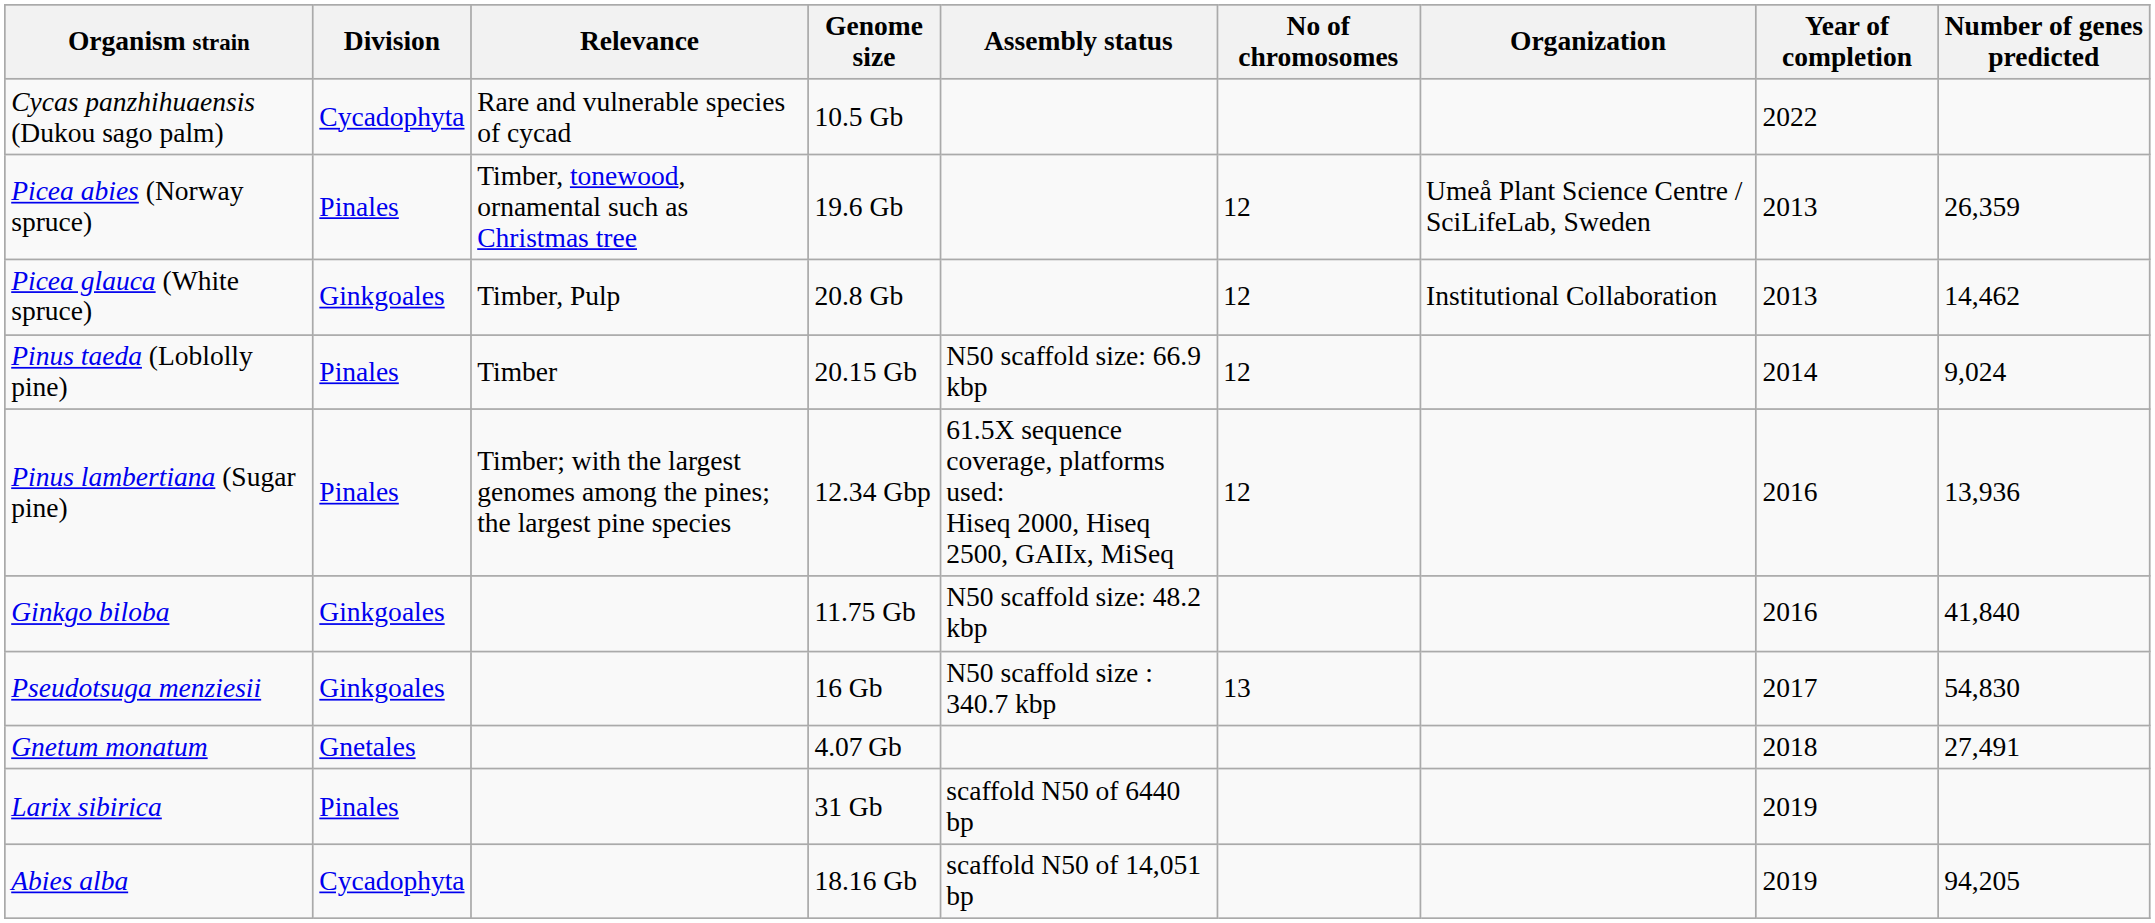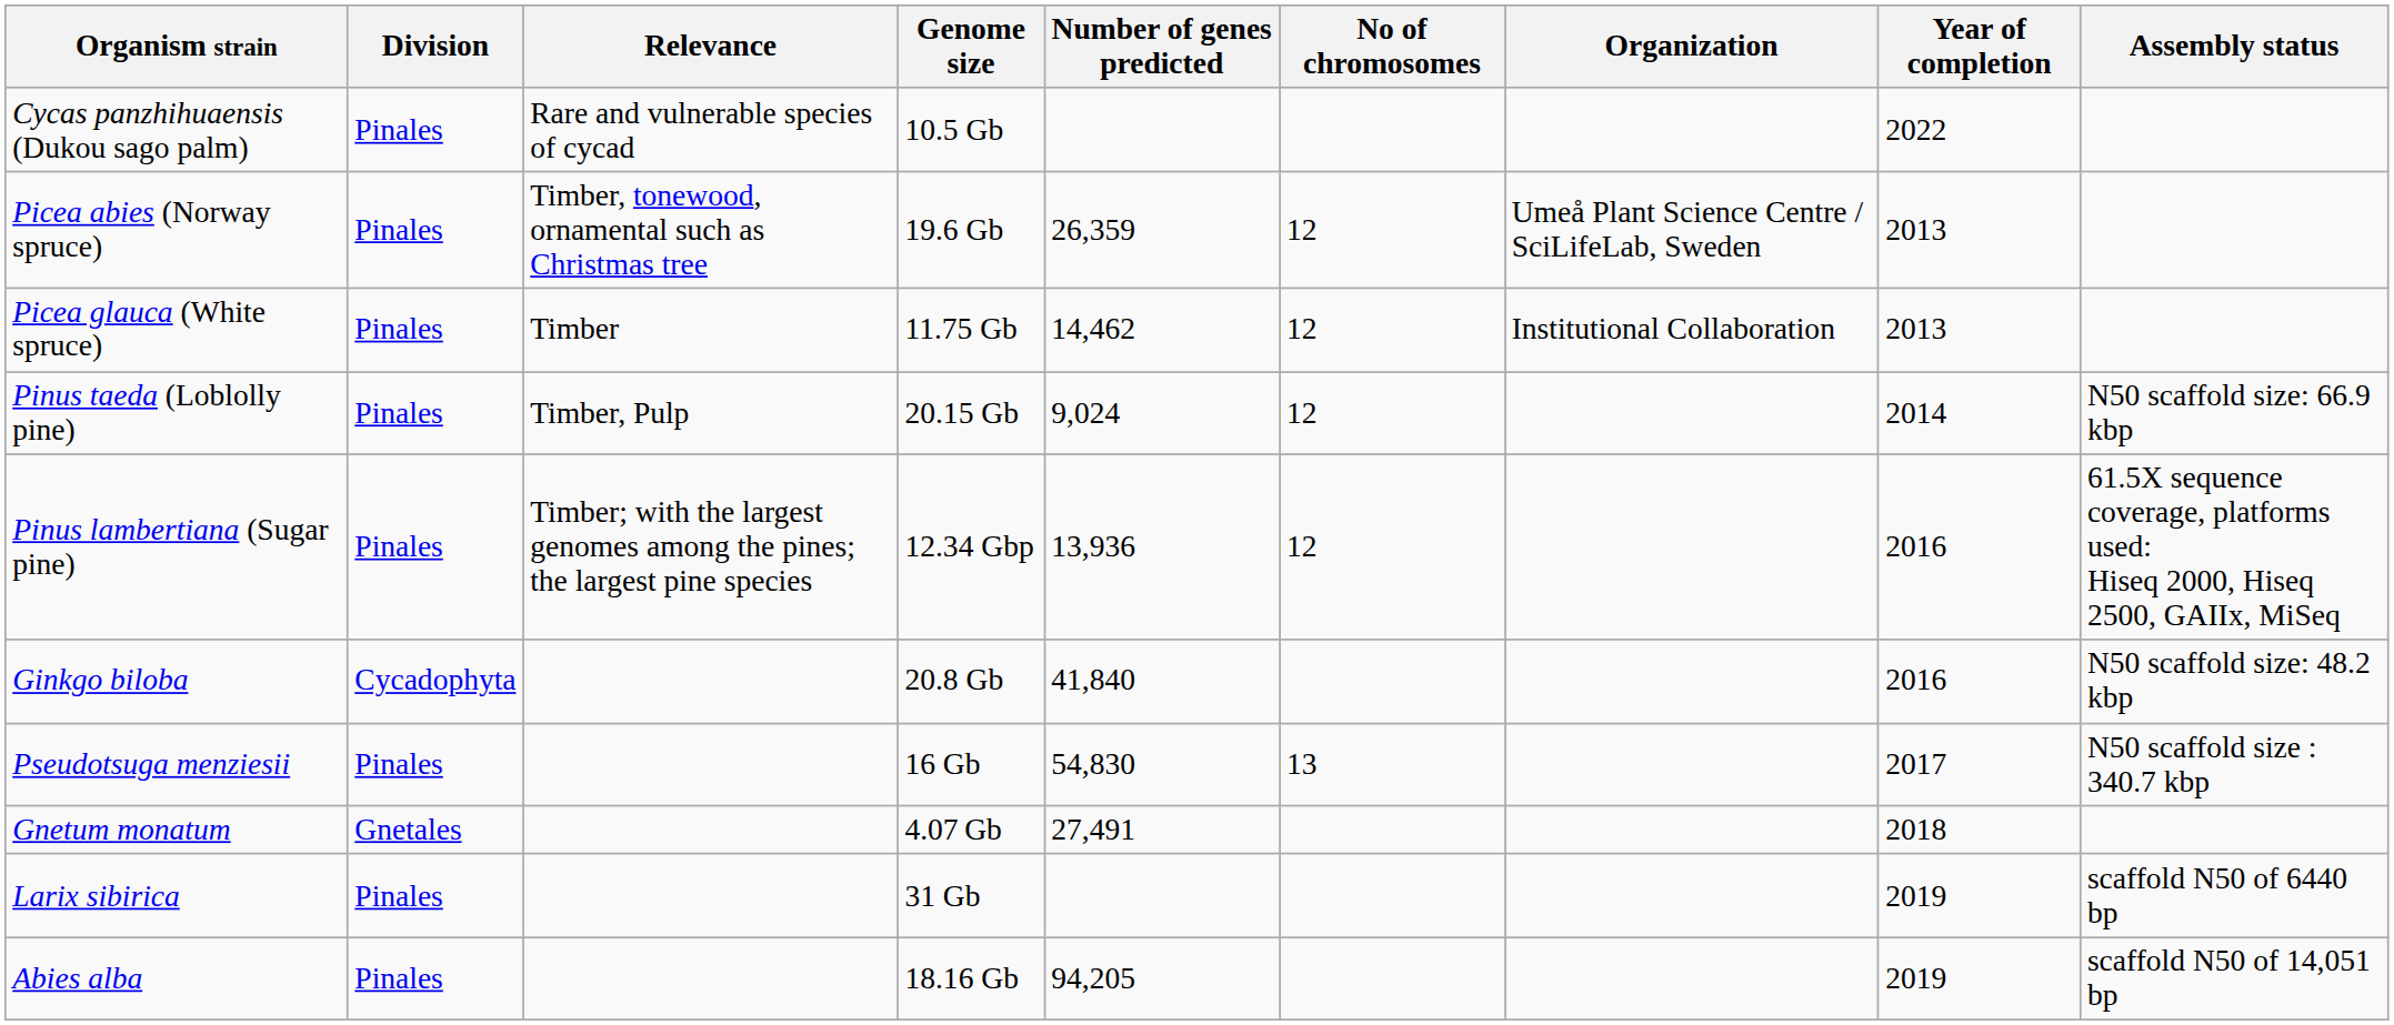 <table class="wikitable sortable" style="border:1px solid #aaa;">
 <tr>
 <th>Organism <small>strain</small></th>
 <th>Division</th>
 <th>Relevance</th>
 <th>Genome size</th>
-<th>Assembly status</th>
+<th>Number of genes predicted</th>
 <th>No of chromosomes</th>
 <th>Organization</th>
 <th>Year of completion</th>
-<th>Number of genes predicted</th>
+<th>Assembly status</th>
 </tr>
 <tr>
 <td><em>Cycas panzhihuaensis</em> (Dukou sago palm)</td>
-<td><a href='#'>Cycadophyta</a></td>
+<td><a href='#'>Pinales</a></td>
 <td>Rare and vulnerable species of cycad</td>
 <td>10.5 Gb</td>
 <td></td>
 <td></td>
 <td></td>
 <td>2022</td>
 <td></td>
 </tr>
 <tr>
 <td><em><a href='#'>Picea abies</a></em> (Norway spruce)</td>
 <td><a href='#'>Pinales</a></td>
 <td>Timber, <a href='#'>tonewood</a>, ornamental such as <a href='#'>Christmas tree</a></td>
 <td>19.6 Gb</td>
-<td></td>
+<td>26,359</td>
 <td>12</td>
 <td>Umeå Plant Science Centre / SciLifeLab, Sweden</td>
 <td>2013</td>
-<td>26,359</td>
+<td></td>
 </tr>
 <tr>
 <td><em><a href='#'>Picea glauca</a></em> (White spruce)</td>
-<td><a href='#'>Ginkgoales</a></td>
-<td>Timber, Pulp</td>
-<td>20.8 Gb</td>
-<td></td>
+<td><a href='#'>Pinales</a></td>
+<td>Timber</td>
+<td>11.75 Gb</td>
+<td>14,462</td>
 <td>12</td>
 <td>Institutional Collaboration</td>
 <td>2013</td>
-<td>14,462</td>
+<td></td>
 </tr>
 <tr>
 <td><em><a href='#'>Pinus taeda</a></em> (Loblolly pine)</td>
 <td><a href='#'>Pinales</a></td>
-<td>Timber</td>
+<td>Timber, Pulp</td>
 <td>20.15 Gb</td>
-<td>N50 scaffold size: 66.9 kbp</td>
+<td>9,024</td>
 <td>12</td>
 <td></td>
 <td>2014</td>
-<td>9,024</td>
+<td>N50 scaffold size: 66.9 kbp</td>
 </tr>
 <tr>
 <td><em><a href='#'>Pinus lambertiana</a></em> (Sugar pine)</td>
 <td><a href='#'>Pinales</a></td>
 <td>Timber; with the largest genomes among the pines;<br>the largest pine species</td>
 <td>12.34 Gbp</td>
-<td>61.5X sequence coverage, platforms used:<br>Hiseq 2000, Hiseq 2500, GAIIx, MiSeq</td>
+<td>13,936</td>
 <td>12</td>
 <td></td>
 <td>2016</td>
-<td>13,936</td>
+<td>61.5X sequence coverage, platforms used:<br>Hiseq 2000, Hiseq 2500, GAIIx, MiSeq</td>
 </tr>
 <tr>
 <td><em><a href='#'>Ginkgo biloba</a></em></td>
-<td><a href='#'>Ginkgoales</a></td>
+<td><a href='#'>Cycadophyta</a></td>
 <td></td>
-<td>11.75 Gb</td>
-<td>N50 scaffold size: 48.2 kbp</td>
+<td>20.8 Gb</td>
+<td>41,840</td>
 <td></td>
 <td></td>
 <td>2016</td>
-<td>41,840</td>
+<td>N50 scaffold size: 48.2 kbp</td>
 </tr>
 <tr>
 <td><em><a href='#'>Pseudotsuga menziesii</a></em></td>
-<td><a href='#'>Ginkgoales</a></td>
+<td><a href='#'>Pinales</a></td>
 <td></td>
 <td>16 Gb</td>
-<td>N50 scaffold size : 340.7 kbp</td>
+<td>54,830</td>
 <td>13</td>
 <td></td>
 <td>2017</td>
-<td>54,830</td>
+<td>N50 scaffold size : 340.7 kbp</td>
 </tr>
 <tr>
 <td><em><a href='#'>Gnetum monatum</a></em></td>
 <td><a href='#'>Gnetales</a></td>
 <td></td>
 <td>4.07 Gb</td>
-<td></td>
+<td>27,491</td>
 <td></td>
 <td></td>
 <td>2018</td>
-<td>27,491</td>
+<td></td>
 </tr>
 <tr>
 <td><em><a href='#'>Larix sibirica</a></em></td>
 <td><a href='#'>Pinales</a></td>
 <td></td>
 <td>31 Gb</td>
-<td>scaffold N50 of 6440 bp</td>
+<td></td>
 <td></td>
 <td></td>
 <td>2019</td>
-<td></td>
+<td>scaffold N50 of 6440 bp</td>
 </tr>
 <tr>
 <td><em><a href='#'>Abies alba</a></em></td>
-<td><a href='#'>Cycadophyta</a></td>
+<td><a href='#'>Pinales</a></td>
 <td></td>
 <td>18.16 Gb</td>
-<td>scaffold N50 of 14,051 bp</td>
+<td>94,205</td>
 <td></td>
 <td></td>
 <td>2019</td>
-<td>94,205</td>
+<td>scaffold N50 of 14,051 bp</td>
 </tr>
 </table>
